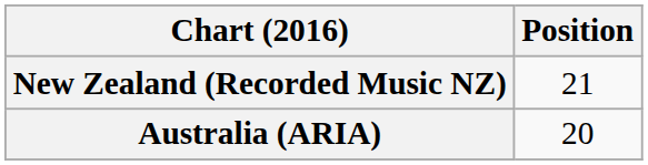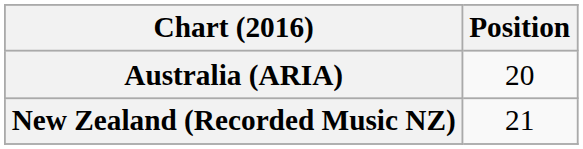 <table class="wikitable sortable plainrowheaders" style="text-align:center">
 <tr>
 <th scope="col">Chart (2016)</th>
 <th scope="col">Position</th>
 </tr>
 <tr>
+<th scope="row">Australia (ARIA)</th>
+<td>20</td>
+</tr>
+<tr>
 <th scope="row">New Zealand (Recorded Music NZ)</th>
 <td>21</td>
 </tr>
-<tr>
-<th scope="row">Australia (ARIA)</th>
-<td>20</td>
-</tr>
 </table>
